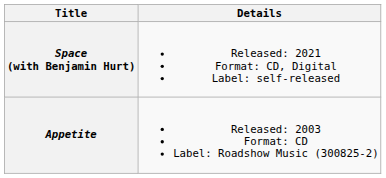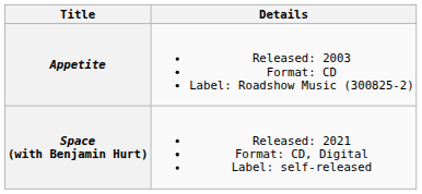 <table class="wikitable plainrowheaders" style="text-align:center;" border="1">
 <tr>
 <th>Title</th>
 <th>Details</th>
 </tr>
 <tr>
+<th scope="row"><em>Appetite</em></th>
+<td><br><ul><li>Released: 2003</li><li>Format: CD</li><li>Label: Roadshow Music (300825-2)</li></ul></td>
+</tr>
+<tr>
 <th scope="row"><em>Space</em> <br> (with Benjamin Hurt)</th>
 <td><br><ul><li>Released: 2021</li><li>Format: CD, Digital</li><li>Label: self-released</li></ul></td>
 </tr>
-<tr>
-<th scope="row"><em>Appetite</em></th>
-<td><br><ul><li>Released: 2003</li><li>Format: CD</li><li>Label: Roadshow Music (300825-2)</li></ul></td>
-</tr>
 </table>
